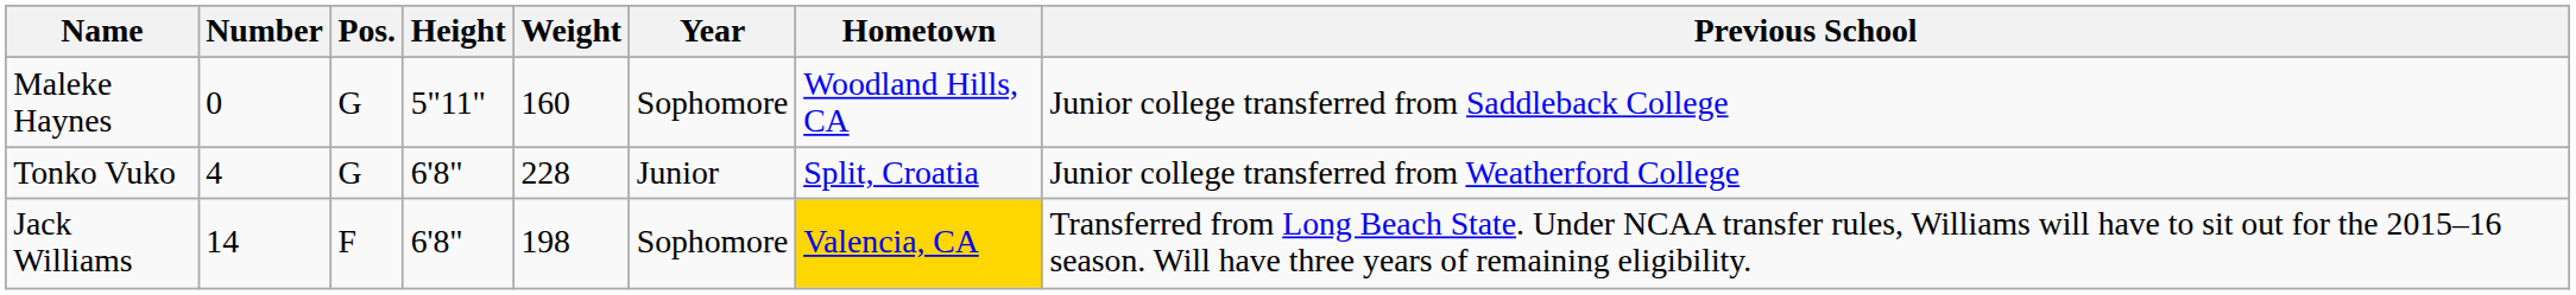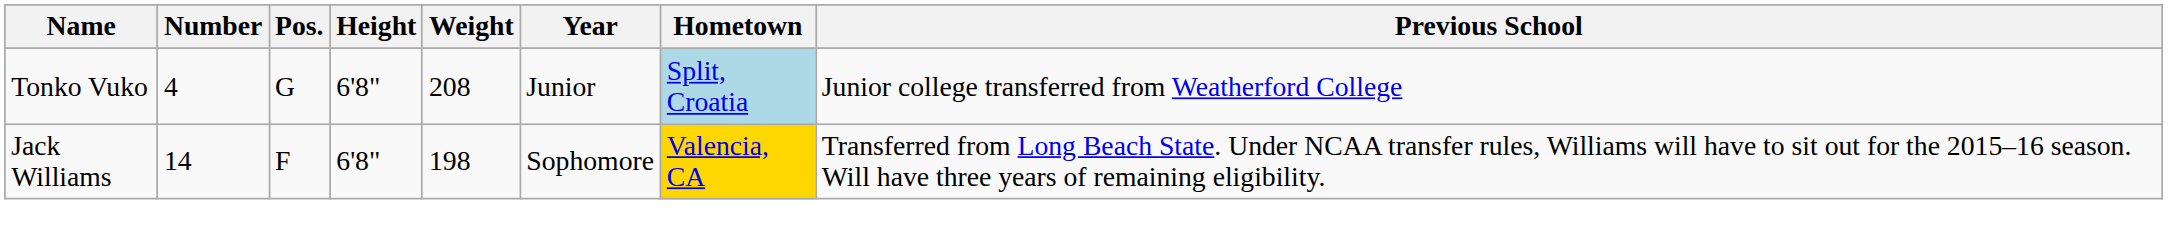 <table class="wikitable sortable">
 <tr>
 <th>Name</th>
 <th>Number</th>
 <th>Pos.</th>
 <th>Height</th>
 <th>Weight</th>
 <th>Year</th>
 <th>Hometown</th>
 <th class="unsortable">Previous School</th>
 </tr>
 <tr>
-<td>Maleke Haynes</td>
-<td>0</td>
-<td>G</td>
-<td>5"11"</td>
-<td>160</td>
-<td>Sophomore</td>
-<td><a href='#'>Woodland Hills, CA</a></td>
-<td>Junior college transferred from <a href='#'>Saddleback College</a></td>
-</tr>
-<tr>
 <td>Tonko Vuko</td>
 <td>4</td>
 <td>G</td>
 <td>6'8"</td>
-<td>228</td>
+<td>208</td>
 <td>Junior</td>
-<td><a href='#'>Split, Croatia</a></td>
+<td style="background: lightblue;"><a href='#'>Split, Croatia</a></td>
 <td>Junior college transferred from <a href='#'>Weatherford College</a></td>
 </tr>
 <tr>
 <td>Jack Williams</td>
 <td>14</td>
 <td>F</td>
 <td>6'8"</td>
 <td>198</td>
 <td>Sophomore</td>
 <td style="background: gold;"><a href='#'>Valencia, CA</a></td>
 <td>Transferred from <a href='#'>Long Beach State</a>. Under NCAA transfer rules, Williams will have to sit out for the 2015–16 season. Will have three years of remaining eligibility.</td>
 </tr>
 </table>
